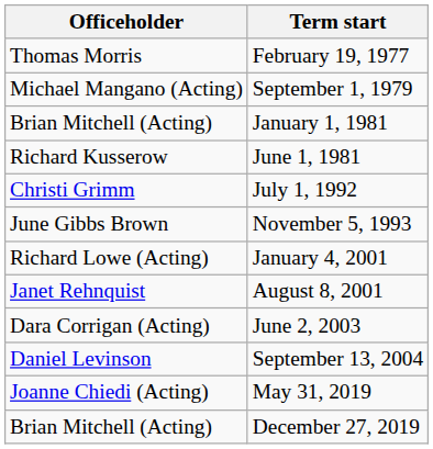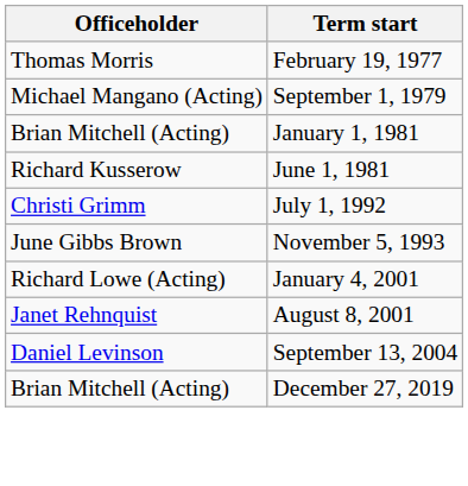 <table class="wikitable sortable">
 <tr style="vertical-align:bottom;">
 <th>Officeholder</th>
 <th>Term start</th>
 </tr>
 <tr>
 <td>Thomas Morris</td>
 <td>February 19, 1977</td>
 </tr>
 <tr>
 <td>Michael Mangano (Acting)</td>
 <td>September 1, 1979</td>
 </tr>
 <tr>
 <td>Brian Mitchell (Acting)</td>
 <td>January 1, 1981</td>
 </tr>
 <tr>
 <td>Richard Kusserow</td>
 <td>June 1, 1981</td>
 </tr>
 <tr>
 <td><a href='#'>Christi Grimm</a></td>
 <td>July 1, 1992</td>
 </tr>
 <tr>
 <td>June Gibbs Brown</td>
 <td>November 5, 1993</td>
 </tr>
 <tr>
 <td>Richard Lowe (Acting)</td>
 <td>January 4, 2001</td>
 </tr>
 <tr>
 <td><a href='#'>Janet Rehnquist</a></td>
 <td>August 8, 2001</td>
 </tr>
 <tr>
-<td>Dara Corrigan (Acting)</td>
-<td>June 2, 2003</td>
-</tr>
-<tr>
 <td><a href='#'>Daniel Levinson</a></td>
 <td>September 13, 2004<br></td>
-</tr>
-<tr>
-<td><a href='#'>Joanne Chiedi</a> (Acting)</td>
-<td>May 31, 2019</td>
 </tr>
 <tr>
 <td>Brian Mitchell (Acting)</td>
 <td>December 27, 2019<br></td>
 </tr>
 </table>
